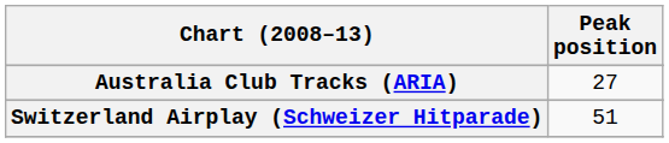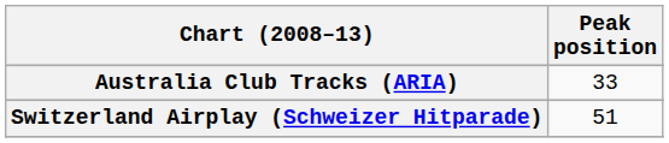 <table class="wikitable sortable plainrowheaders" style="text-align:center">
 <tr>
 <th scope="col">Chart (2008–13)</th>
 <th scope="col">Peak<br>position</th>
 </tr>
 <tr>
 </tr>
 <tr>
 <th scope="row">Australia Club Tracks (<a href='#'>ARIA</a>)<br></th>
-<td>27</td>
+<td>33</td>
 </tr>
 <tr>
 </tr>
 <tr>
 </tr>
 <tr>
 </tr>
 <tr>
 </tr>
 <tr>
 </tr>
 <tr>
 </tr>
 <tr>
 </tr>
 <tr>
 </tr>
 <tr>
 <th scope="row">Switzerland Airplay (<a href='#'>Schweizer Hitparade</a>)</th>
 <td>51</td>
 </tr>
 <tr>
 </tr>
 <tr>
 </tr>
 </table>
